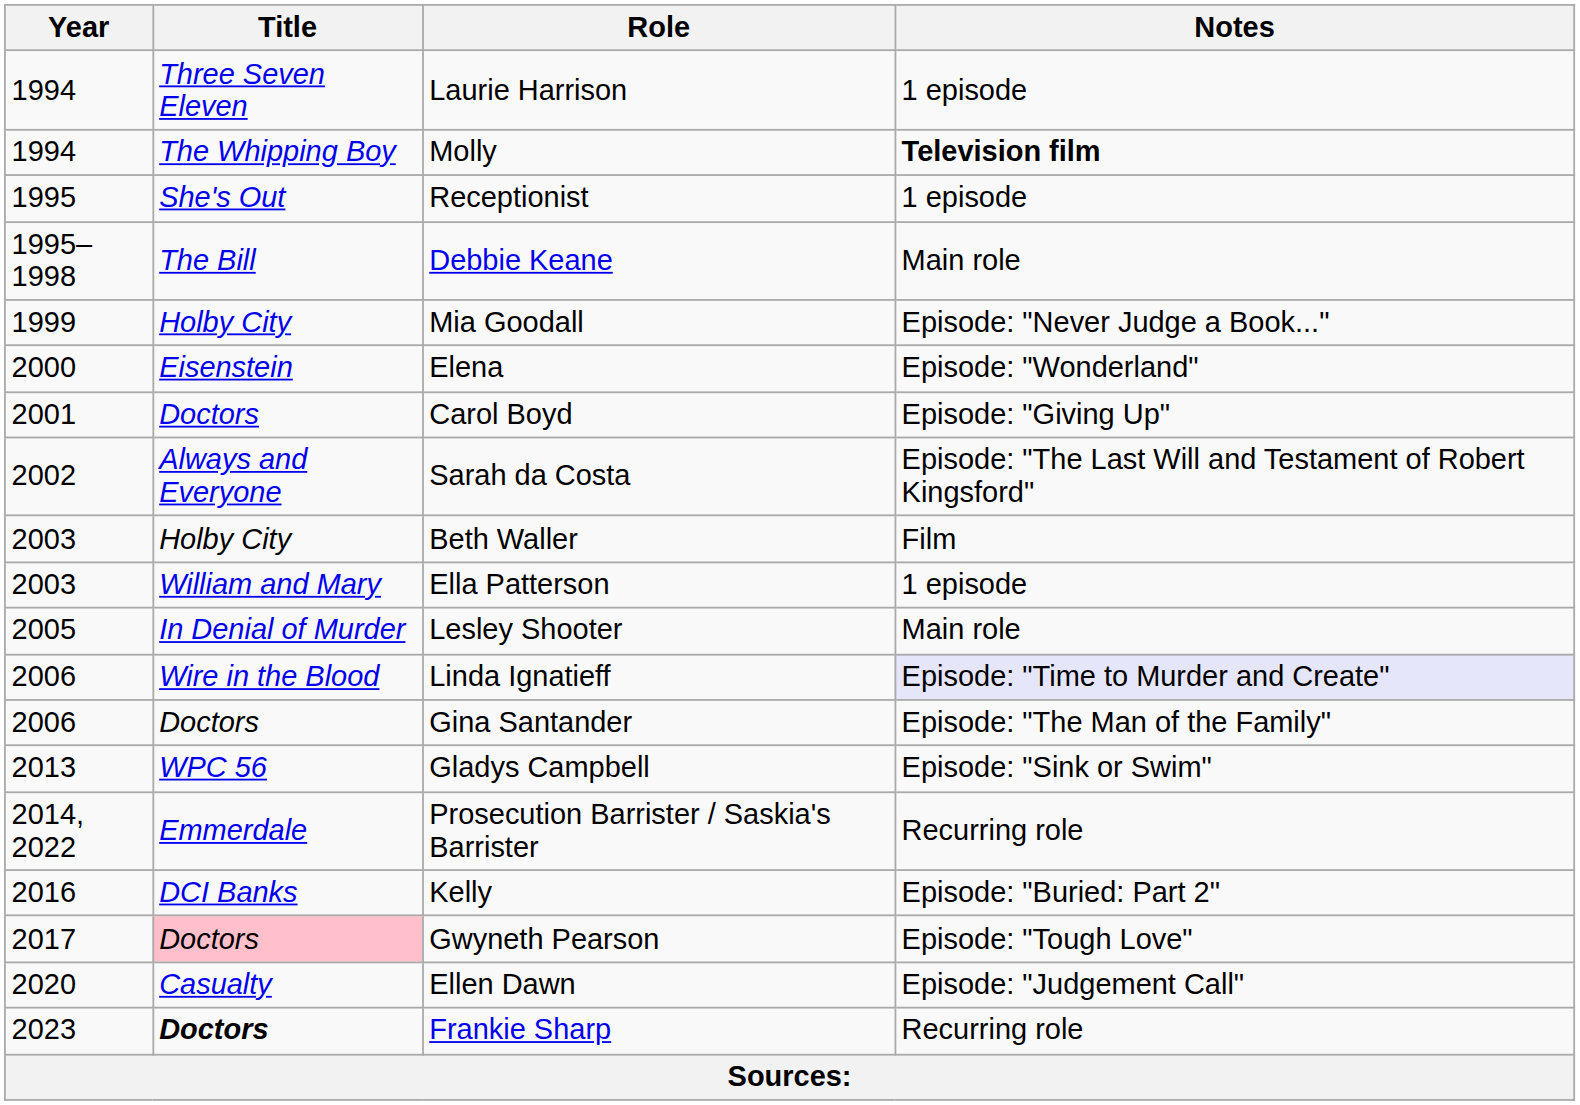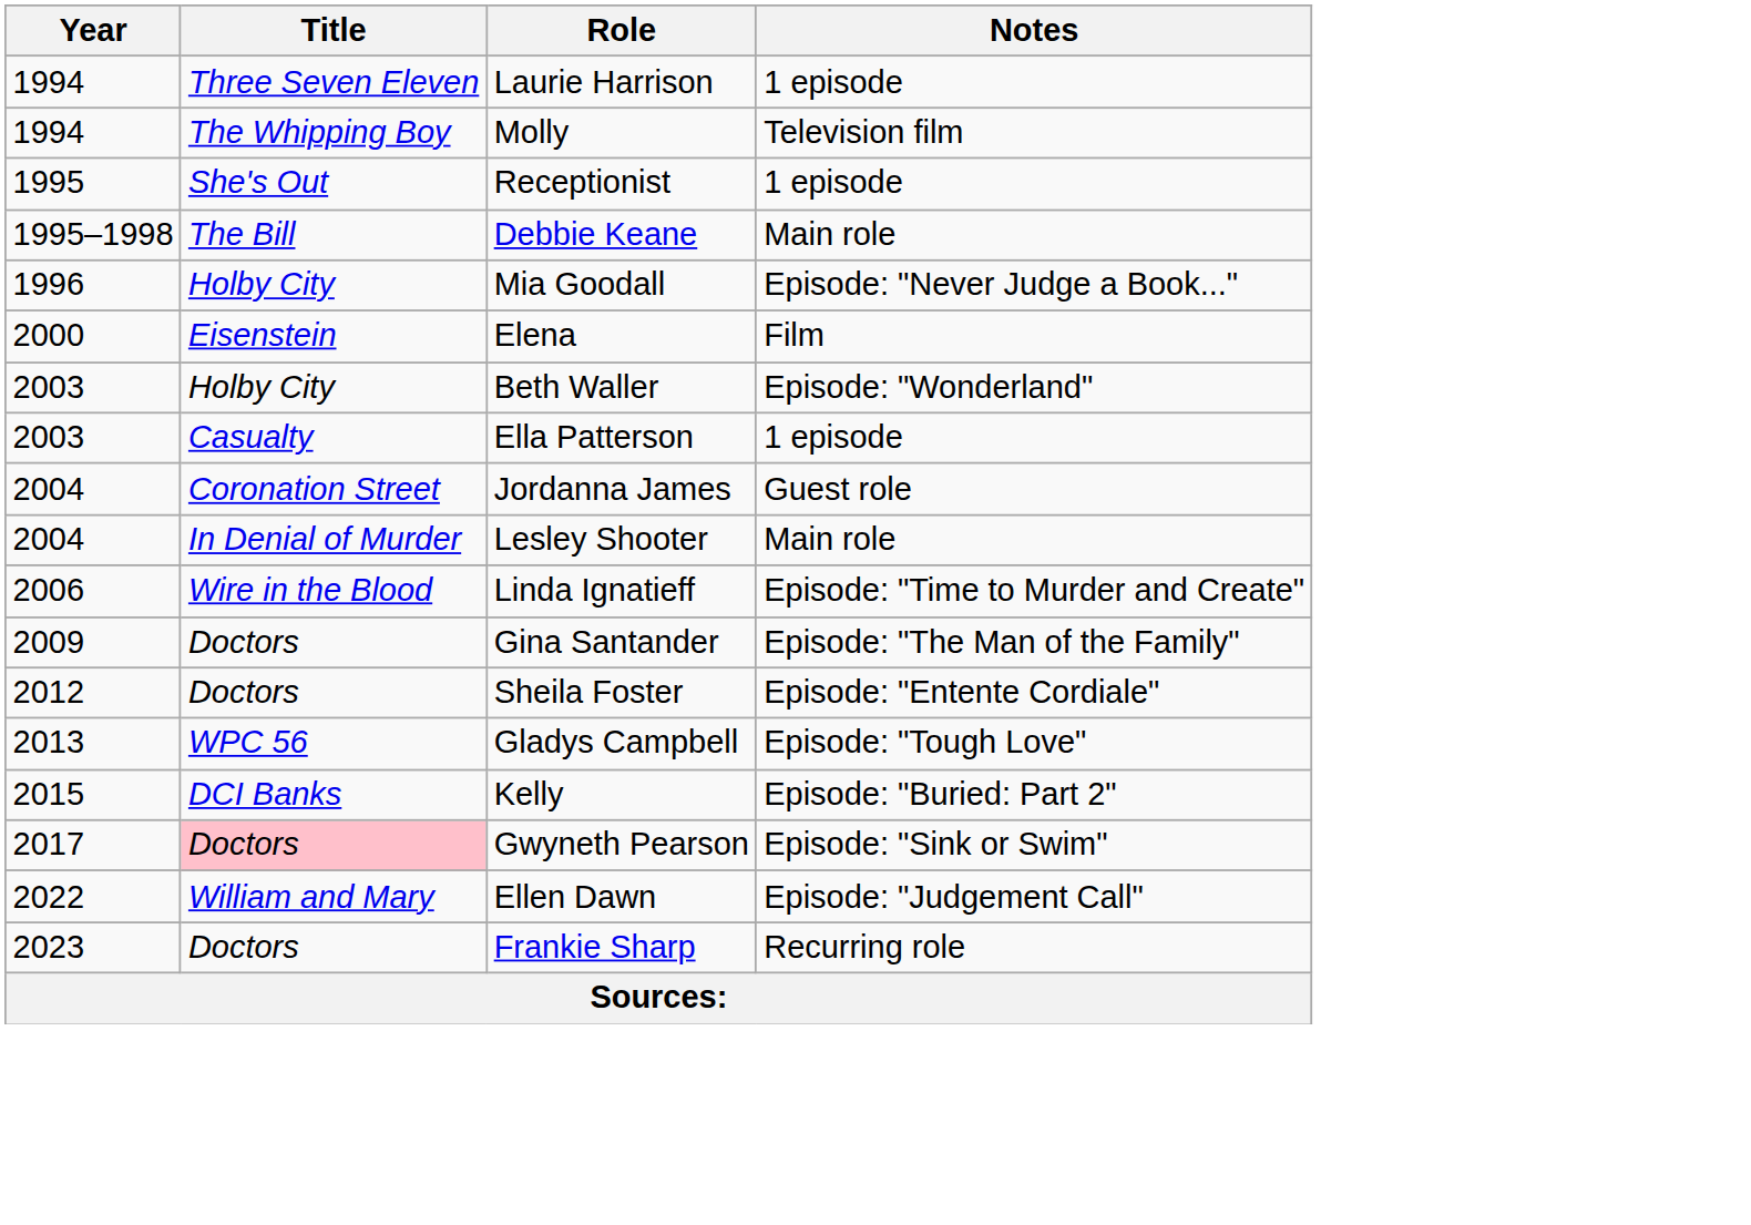 <table class="wikitable">
 <tr>
 <th>Year</th>
 <th>Title</th>
 <th>Role</th>
 <th>Notes</th>
 </tr>
 <tr>
 <td>1994</td>
 <td><em><a href='#'>Three Seven Eleven</a></em></td>
 <td>Laurie Harrison</td>
 <td>1 episode</td>
 </tr>
 <tr>
 <td>1994</td>
 <td><em><a href='#'>The Whipping Boy</a></em></td>
 <td>Molly</td>
-<td><strong>Television film</strong></td>
+<td>Television film</td>
 </tr>
 <tr>
 <td>1995</td>
 <td><em><a href='#'>She's Out</a></em></td>
 <td>Receptionist</td>
 <td>1 episode</td>
 </tr>
 <tr>
 <td>1995–1998</td>
 <td><em><a href='#'>The Bill</a></em></td>
 <td><a href='#'>Debbie Keane</a></td>
 <td>Main role</td>
 </tr>
 <tr>
-<td>1999</td>
+<td>1996</td>
 <td><em><a href='#'>Holby City</a></em></td>
 <td>Mia Goodall</td>
 <td>Episode: "Never Judge a Book..."</td>
 </tr>
 <tr>
 <td>2000</td>
 <td><em><a href='#'>Eisenstein</a></em></td>
 <td>Elena</td>
-<td>Episode: "Wonderland"</td>
-</tr>
-<tr>
-<td>2001</td>
-<td><em><a href='#'>Doctors</a></em></td>
-<td>Carol Boyd</td>
-<td>Episode: "Giving Up"</td>
-</tr>
-<tr>
-<td>2002</td>
-<td><em><a href='#'>Always and Everyone</a></em></td>
-<td>Sarah da Costa</td>
-<td>Episode: "The Last Will and Testament of Robert Kingsford"</td>
+<td>Film</td>
 </tr>
 <tr>
 <td>2003</td>
 <td><em>Holby City</em></td>
 <td>Beth Waller</td>
-<td>Film</td>
+<td>Episode: "Wonderland"</td>
 </tr>
 <tr>
 <td>2003</td>
-<td><em><a href='#'>William and Mary</a></em></td>
+<td><em><a href='#'>Casualty</a></em></td>
 <td>Ella Patterson</td>
 <td>1 episode</td>
 </tr>
 <tr>
-<td>2005</td>
+<td>2004</td>
+<td><em><a href='#'>Coronation Street</a></em></td>
+<td>Jordanna James</td>
+<td>Guest role</td>
+</tr>
+<tr>
+<td>2004</td>
 <td><em><a href='#'>In Denial of Murder</a></em></td>
 <td>Lesley Shooter</td>
 <td>Main role</td>
 </tr>
 <tr>
 <td>2006</td>
 <td><em><a href='#'>Wire in the Blood</a></em></td>
 <td>Linda Ignatieff</td>
-<td style="background: lavender;">Episode: "Time to Murder and Create"</td>
+<td>Episode: "Time to Murder and Create"</td>
 </tr>
 <tr>
-<td>2006</td>
+<td>2009</td>
 <td><em>Doctors</em></td>
 <td>Gina Santander</td>
 <td>Episode: "The Man of the Family"</td>
 </tr>
 <tr>
+<td>2012</td>
+<td><em>Doctors</em></td>
+<td>Sheila Foster</td>
+<td>Episode: "Entente Cordiale"</td>
+</tr>
+<tr>
 <td>2013</td>
 <td><em><a href='#'>WPC 56</a></em></td>
 <td>Gladys Campbell</td>
-<td>Episode: "Sink or Swim"</td>
+<td>Episode: "Tough Love"</td>
 </tr>
 <tr>
-<td>2014, 2022</td>
-<td><em><a href='#'>Emmerdale</a></em></td>
-<td>Prosecution Barrister / Saskia's Barrister</td>
-<td>Recurring role</td>
-</tr>
-<tr>
-<td>2016</td>
+<td>2015</td>
 <td><em><a href='#'>DCI Banks</a></em></td>
 <td>Kelly</td>
 <td>Episode: "Buried: Part 2"</td>
 </tr>
 <tr>
 <td>2017</td>
 <td style="background: pink;"><em>Doctors</em></td>
 <td>Gwyneth Pearson</td>
-<td>Episode: "Tough Love"</td>
+<td>Episode: "Sink or Swim"</td>
 </tr>
 <tr>
-<td>2020</td>
-<td><em><a href='#'>Casualty</a></em></td>
+<td>2022</td>
+<td><em><a href='#'>William and Mary</a></em></td>
 <td>Ellen Dawn</td>
 <td>Episode: "Judgement Call"</td>
 </tr>
 <tr>
 <td>2023</td>
-<td><strong><em>Doctors</em></strong></td>
+<td><em>Doctors</em></td>
 <td><a href='#'>Frankie Sharp</a></td>
 <td>Recurring role</td>
 </tr>
 <tr>
 <th colspan="4"><strong>Sources</strong>:</th>
 </tr>
 </table>
